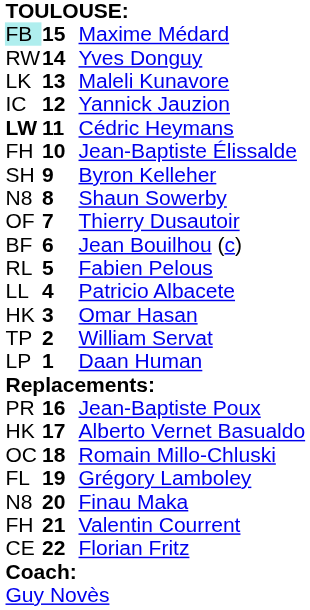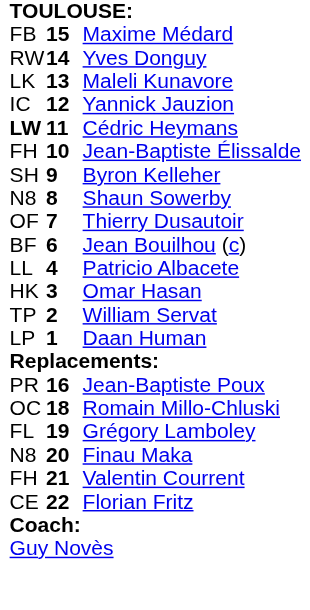 <table style="font-size: 90%" cellspacing="0" cellpadding="0"  align="center">
 <tr>
 <td colspan="4"><strong>TOULOUSE:</strong></td>
 </tr>
 <tr>
 <th width="25"></th>
 <th width="25"></th>
 </tr>
 <tr>
-<td style="background: paleturquoise;">FB</td>
+<td>FB</td>
 <td><strong>15</strong></td>
 <td> <a href='#'>Maxime Médard</a></td>
 </tr>
 <tr>
 <td>RW</td>
 <td><strong>14</strong></td>
 <td> <a href='#'>Yves Donguy</a></td>
 </tr>
 <tr>
 <td>LK</td>
 <td><strong>13</strong></td>
 <td> <a href='#'>Maleli Kunavore</a></td>
 <td></td>
 <td></td>
 </tr>
 <tr>
 <td>IC</td>
 <td><strong>12</strong></td>
 <td> <a href='#'>Yannick Jauzion</a></td>
 </tr>
 <tr>
 <td><strong>LW</strong></td>
 <td><strong>11</strong></td>
 <td> <a href='#'>Cédric Heymans</a></td>
 </tr>
 <tr>
 <td>FH</td>
 <td><strong>10</strong></td>
 <td> <a href='#'>Jean-Baptiste Élissalde</a></td>
 <td></td>
 <td></td>
 </tr>
 <tr>
 <td>SH</td>
 <td><strong>9</strong></td>
 <td> <a href='#'>Byron Kelleher</a></td>
 </tr>
 <tr>
 <td>N8</td>
 <td><strong>8</strong></td>
 <td> <a href='#'>Shaun Sowerby</a></td>
 <td></td>
 <td></td>
 </tr>
 <tr>
 <td>OF</td>
 <td><strong>7</strong></td>
 <td> <a href='#'>Thierry Dusautoir</a></td>
 <td></td>
 <td></td>
 </tr>
 <tr>
 <td>BF</td>
 <td><strong>6</strong></td>
 <td> <a href='#'>Jean Bouilhou</a> (<a href='#'>c</a>)</td>
 </tr>
 <tr>
-<td>RL</td>
-<td><strong>5</strong></td>
-<td> <a href='#'>Fabien Pelous</a></td>
-<td></td>
-<td></td>
-</tr>
-<tr>
 <td>LL</td>
 <td><strong>4</strong></td>
 <td> <a href='#'>Patricio Albacete</a></td>
 </tr>
 <tr>
 <td>HK</td>
 <td><strong>3</strong></td>
 <td> <a href='#'>Omar Hasan</a></td>
 </tr>
 <tr>
 <td>TP</td>
 <td><strong>2</strong></td>
 <td> <a href='#'>William Servat</a></td>
 <td></td>
 <td></td>
 </tr>
 <tr>
 <td>LP</td>
 <td><strong>1</strong></td>
 <td> <a href='#'>Daan Human</a></td>
 <td></td>
 <td></td>
 </tr>
 <tr>
 <td colspan=3><strong>Replacements:</strong></td>
 </tr>
 <tr>
 <td>PR</td>
 <td><strong>16</strong></td>
 <td> <a href='#'>Jean-Baptiste Poux</a></td>
-<td></td>
-<td></td>
-</tr>
-<tr>
-<td>HK</td>
-<td><strong>17</strong></td>
-<td> <a href='#'>Alberto Vernet Basualdo</a></td>
 <td></td>
 <td></td>
 </tr>
 <tr>
 <td>OC</td>
 <td><strong>18</strong></td>
 <td> <a href='#'>Romain Millo-Chluski</a></td>
 <td></td>
 <td></td>
 </tr>
 <tr>
 <td>FL</td>
 <td><strong>19</strong></td>
 <td> <a href='#'>Grégory Lamboley</a></td>
 <td></td>
 <td></td>
 </tr>
 <tr>
 <td>N8</td>
 <td><strong>20</strong></td>
 <td> <a href='#'>Finau Maka</a></td>
 <td></td>
 <td></td>
 </tr>
 <tr>
 <td>FH</td>
 <td><strong>21</strong></td>
 <td> <a href='#'>Valentin Courrent</a></td>
 <td></td>
 <td></td>
 </tr>
 <tr>
 <td>CE</td>
 <td><strong>22</strong></td>
 <td> <a href='#'>Florian Fritz</a></td>
 <td></td>
 <td></td>
 </tr>
 <tr>
 <td colspan=3><strong>Coach:</strong></td>
 </tr>
 <tr>
 <td colspan="4"> <a href='#'>Guy Novès</a></td>
 </tr>
 </table>
